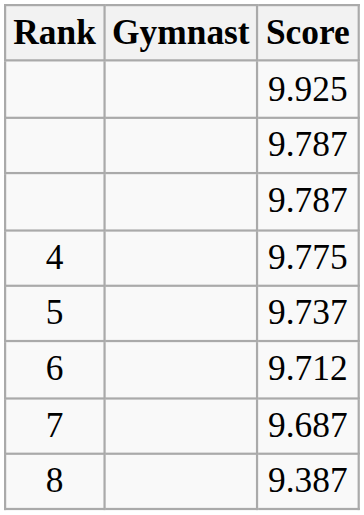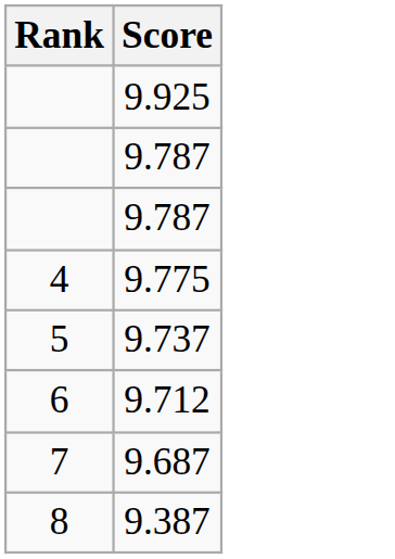 <table class="wikitable" style="text-align:center">
 <tr>
 <th>Rank</th>
-<th>Gymnast</th>
 <th>Score</th>
 </tr>
 <tr>
 <td></td>
-<td align=left></td>
 <td>9.925</td>
 </tr>
 <tr>
 <td></td>
-<td align=left></td>
 <td>9.787</td>
 </tr>
 <tr>
 <td></td>
-<td align=left></td>
 <td>9.787</td>
 </tr>
 <tr>
 <td>4</td>
-<td align=left></td>
 <td>9.775</td>
 </tr>
 <tr>
 <td>5</td>
-<td align=left></td>
 <td>9.737</td>
 </tr>
 <tr>
 <td>6</td>
-<td align=left></td>
 <td>9.712</td>
 </tr>
 <tr>
 <td>7</td>
-<td align=left></td>
 <td>9.687</td>
 </tr>
 <tr>
 <td>8</td>
-<td align=left></td>
 <td>9.387</td>
 </tr>
 </table>
